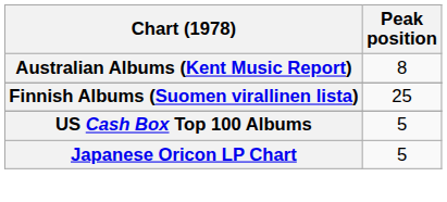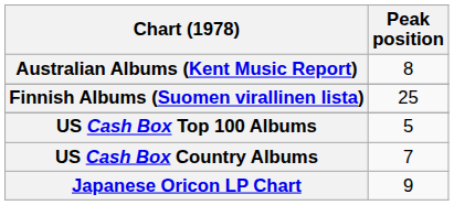 <table class="wikitable sortable plainrowheaders">
 <tr>
 <th>Chart (1978)</th>
 <th>Peak<br>position</th>
 </tr>
 <tr>
 <th scope="row">Australian Albums (<a href='#'>Kent Music Report</a>)</th>
 <td align="center">8</td>
 </tr>
 <tr>
 </tr>
 <tr>
 </tr>
 <tr>
 <th scope="row">Finnish Albums (<a href='#'>Suomen virallinen lista</a>)</th>
 <td align="center">25</td>
 </tr>
 <tr>
 </tr>
 <tr>
 </tr>
 <tr>
 </tr>
 <tr>
 </tr>
 <tr>
 </tr>
 <tr>
 </tr>
 <tr>
 <th scope="row">US <em><a href='#'>Cash Box</a></em> Top 100 Albums</th>
 <td align="center">5</td>
 </tr>
 <tr>
+<th scope="row">US <em><a href='#'>Cash Box</a></em> Country Albums</th>
+<td align="center">7</td>
+</tr>
+<tr>
 <th scope="row"><a href='#'>Japanese Oricon LP Chart</a></th>
-<td align="center">5</td>
+<td align="center">9</td>
 </tr>
 </table>
